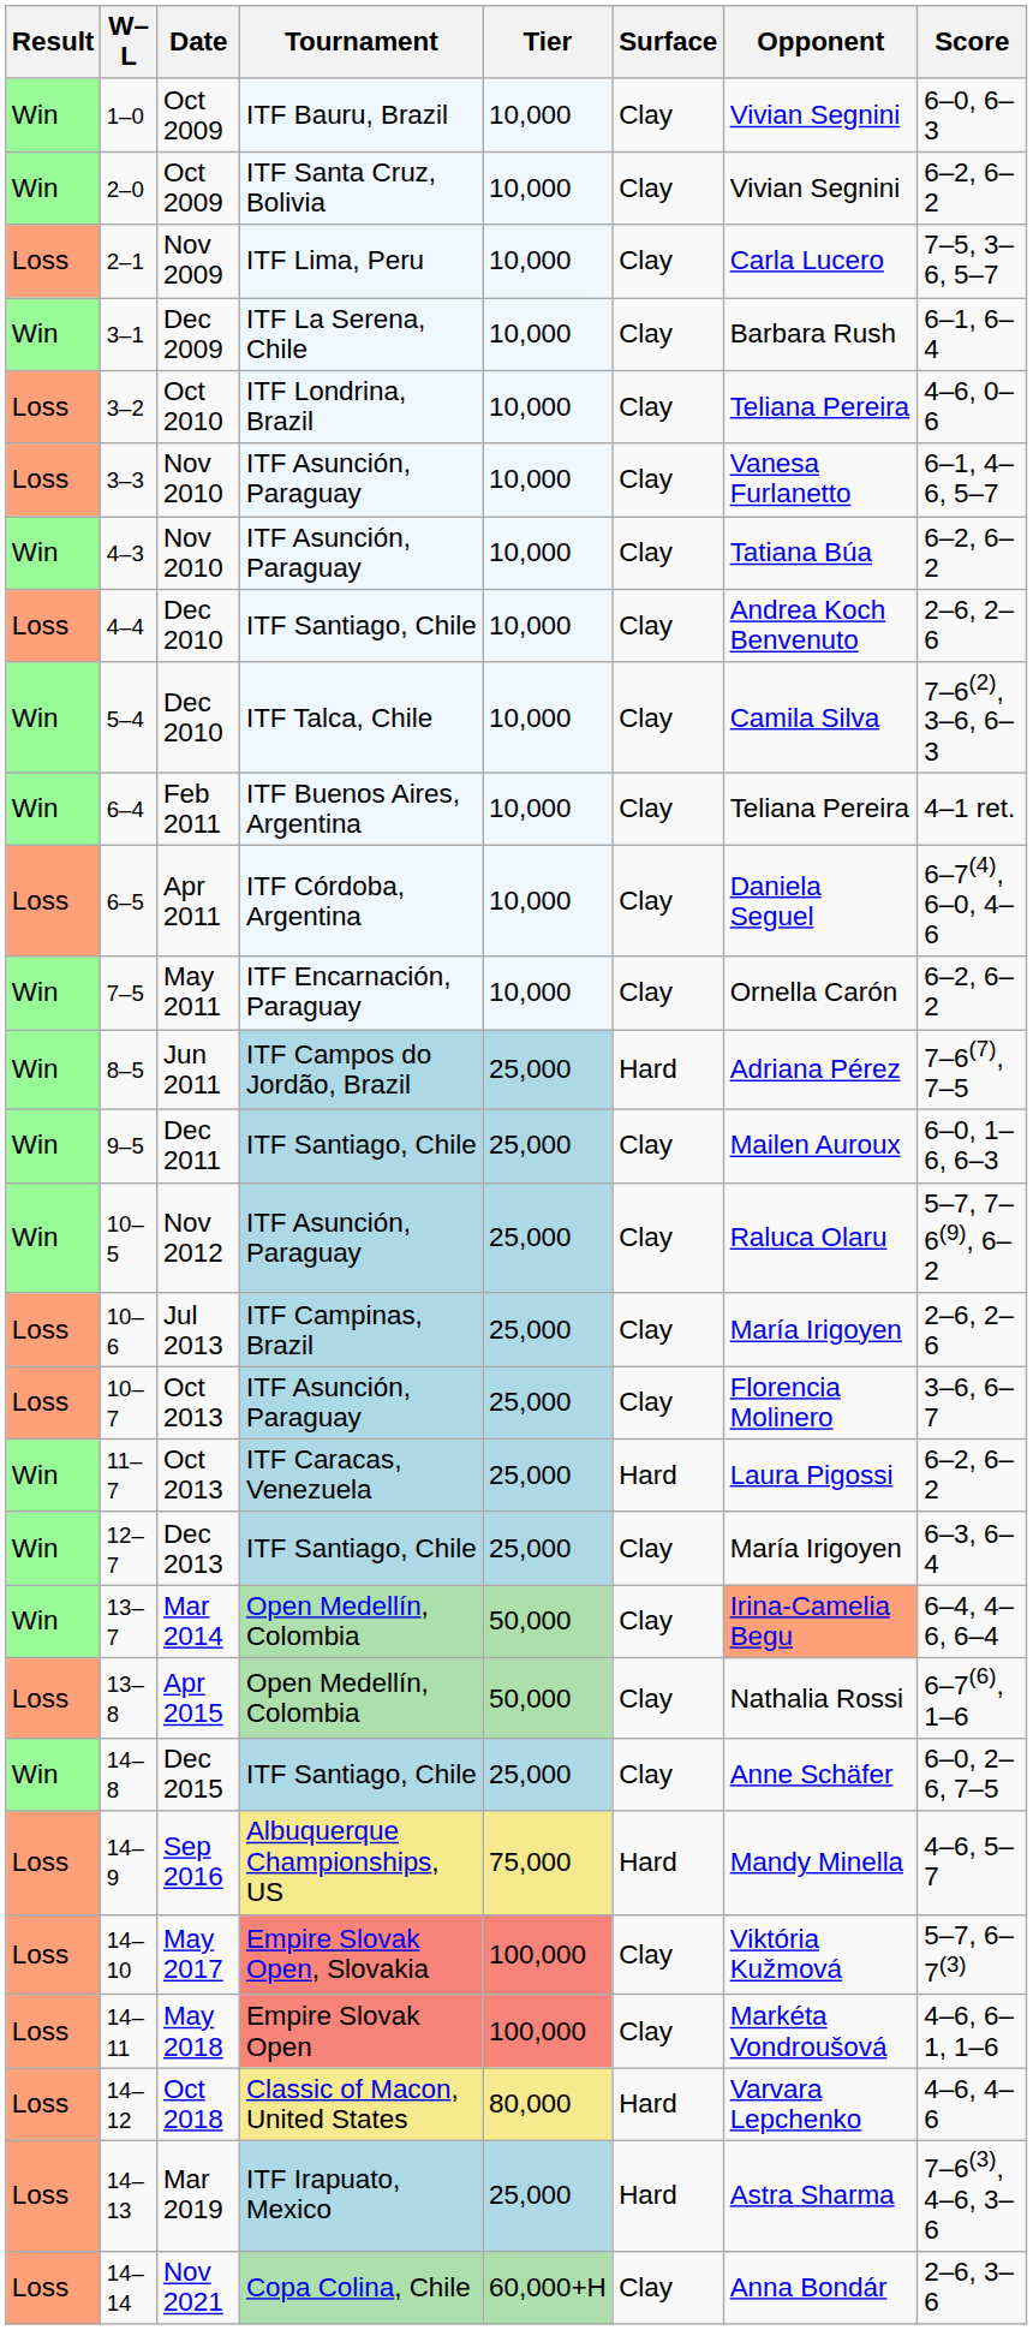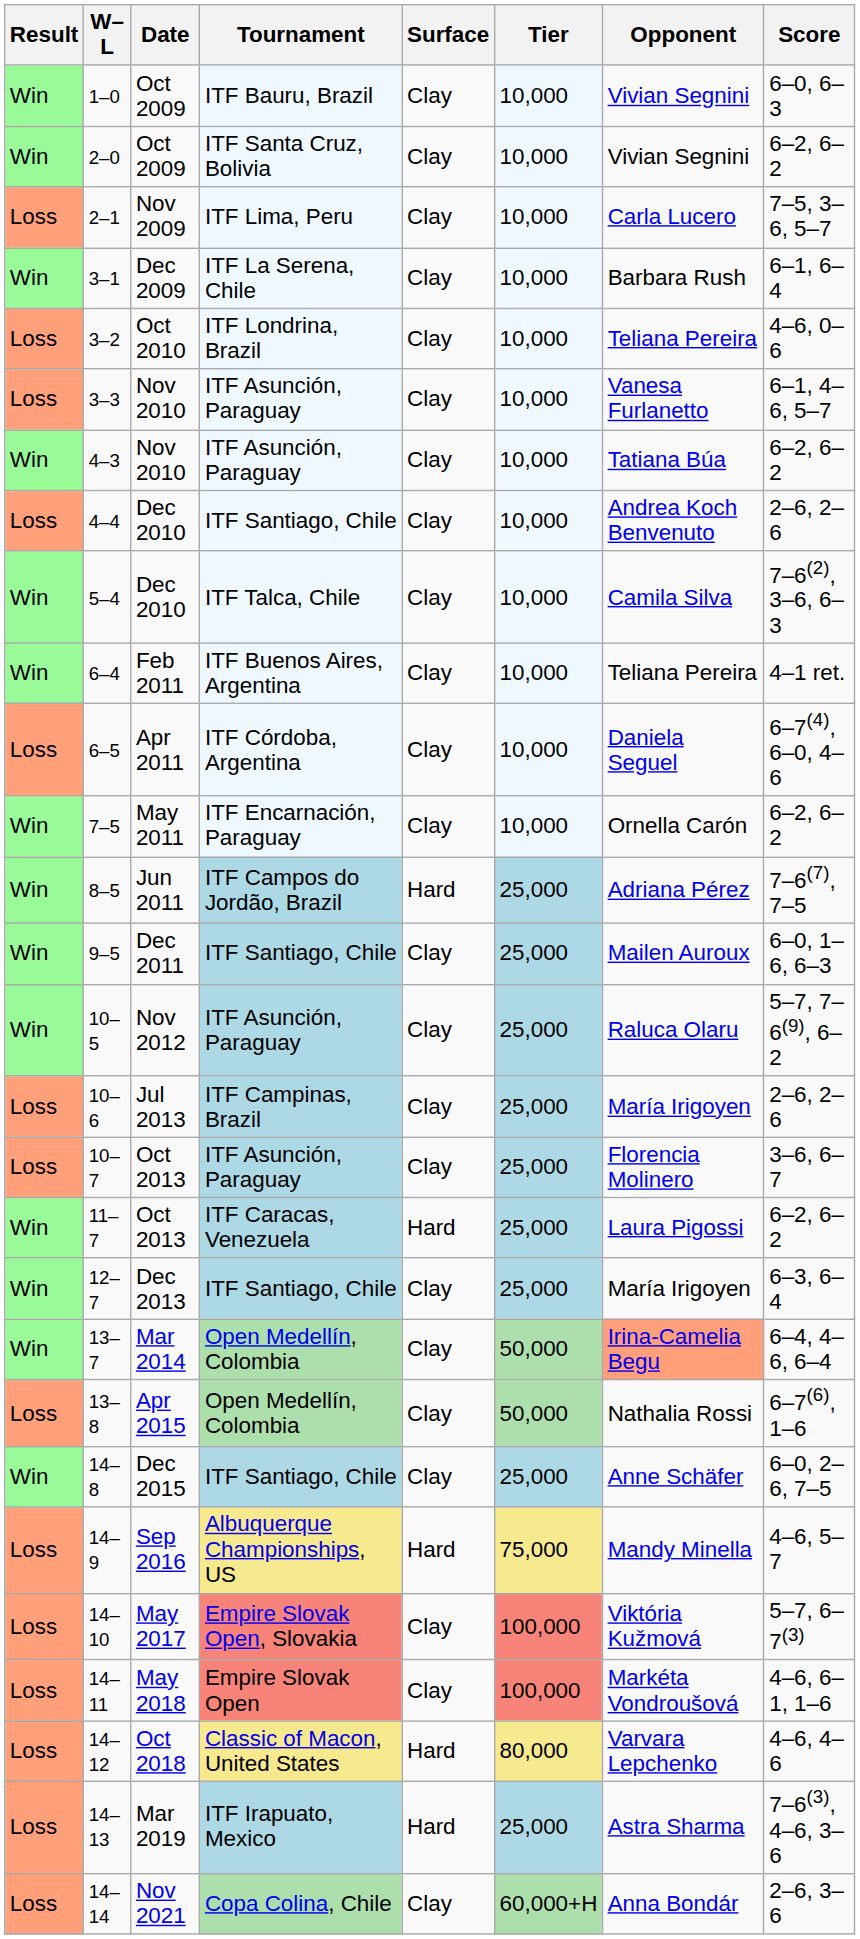 <table class="sortable wikitable">
 <tr>
 <th>Result</th>
 <th class="unsortable">W–L</th>
 <th>Date</th>
 <th>Tournament</th>
+<th>Surface</th>
 <th>Tier</th>
-<th>Surface</th>
 <th>Opponent</th>
 <th class="unsortable">Score</th>
 </tr>
 <tr>
 <td style="background:#98fb98;">Win</td>
 <td><small>1–0</small></td>
 <td>Oct 2009</td>
 <td style="background:#f0f8ff;">ITF Bauru, Brazil</td>
+<td>Clay</td>
 <td style="background:#f0f8ff;">10,000</td>
-<td>Clay</td>
 <td> <a href='#'>Vivian Segnini</a></td>
 <td>6–0, 6–3</td>
 </tr>
 <tr>
 <td style="background:#98fb98;">Win</td>
 <td><small>2–0</small></td>
 <td>Oct 2009</td>
 <td style="background:#f0f8ff;">ITF Santa Cruz, Bolivia</td>
+<td>Clay</td>
 <td style="background:#f0f8ff;">10,000</td>
-<td>Clay</td>
 <td> Vivian Segnini</td>
 <td>6–2, 6–2</td>
 </tr>
 <tr>
 <td style="background:#ffa07a;">Loss</td>
 <td><small>2–1</small></td>
 <td>Nov 2009</td>
 <td style="background:#f0f8ff;">ITF Lima, Peru</td>
+<td>Clay</td>
 <td style="background:#f0f8ff;">10,000</td>
-<td>Clay</td>
 <td> <a href='#'>Carla Lucero</a></td>
 <td>7–5, 3–6, 5–7</td>
 </tr>
 <tr>
 <td style="background:#98fb98;">Win</td>
 <td><small>3–1</small></td>
 <td>Dec 2009</td>
 <td style="background:#f0f8ff;">ITF La Serena, Chile</td>
+<td>Clay</td>
 <td style="background:#f0f8ff;">10,000</td>
-<td>Clay</td>
 <td> Barbara Rush</td>
 <td>6–1, 6–4</td>
 </tr>
 <tr>
 <td style="background:#ffa07a;">Loss</td>
 <td><small>3–2</small></td>
 <td>Oct 2010</td>
 <td style="background:#f0f8ff;">ITF Londrina, Brazil</td>
+<td>Clay</td>
 <td style="background:#f0f8ff;">10,000</td>
-<td>Clay</td>
 <td> <a href='#'>Teliana Pereira</a></td>
 <td>4–6, 0–6</td>
 </tr>
 <tr>
 <td style="background:#ffa07a;">Loss</td>
 <td><small>3–3</small></td>
 <td>Nov 2010</td>
 <td style="background:#f0f8ff;">ITF Asunción, Paraguay</td>
+<td>Clay</td>
 <td style="background:#f0f8ff;">10,000</td>
-<td>Clay</td>
 <td> <a href='#'>Vanesa Furlanetto</a></td>
 <td>6–1, 4–6, 5–7</td>
 </tr>
 <tr>
 <td style="background:#98fb98;">Win</td>
 <td><small>4–3</small></td>
 <td>Nov 2010</td>
 <td style="background:#f0f8ff;">ITF Asunción, Paraguay</td>
+<td>Clay</td>
 <td style="background:#f0f8ff;">10,000</td>
-<td>Clay</td>
 <td> <a href='#'>Tatiana Búa</a></td>
 <td>6–2, 6–2</td>
 </tr>
 <tr>
 <td style="background:#ffa07a;">Loss</td>
 <td><small>4–4</small></td>
 <td>Dec 2010</td>
 <td style="background:#f0f8ff;">ITF Santiago, Chile</td>
+<td>Clay</td>
 <td style="background:#f0f8ff;">10,000</td>
-<td>Clay</td>
 <td> <a href='#'>Andrea Koch Benvenuto</a></td>
 <td>2–6, 2–6</td>
 </tr>
 <tr>
 <td style="background:#98fb98;">Win</td>
 <td><small>5–4</small></td>
 <td>Dec 2010</td>
 <td style="background:#f0f8ff;">ITF Talca, Chile</td>
+<td>Clay</td>
 <td style="background:#f0f8ff;">10,000</td>
-<td>Clay</td>
 <td> <a href='#'>Camila Silva</a></td>
 <td>7–6<sup>(2)</sup>, 3–6, 6–3</td>
 </tr>
 <tr>
 <td style="background:#98fb98;">Win</td>
 <td><small>6–4</small></td>
 <td>Feb 2011</td>
 <td style="background:#f0f8ff;">ITF Buenos Aires, Argentina</td>
+<td>Clay</td>
 <td style="background:#f0f8ff;">10,000</td>
-<td>Clay</td>
 <td> Teliana Pereira</td>
 <td>4–1 ret.</td>
 </tr>
 <tr>
 <td style="background:#ffa07a;">Loss</td>
 <td><small>6–5</small></td>
 <td>Apr 2011</td>
 <td style="background:#f0f8ff;">ITF Córdoba, Argentina</td>
+<td>Clay</td>
 <td style="background:#f0f8ff;">10,000</td>
-<td>Clay</td>
 <td> <a href='#'>Daniela Seguel</a></td>
 <td>6–7<sup>(4)</sup>, 6–0, 4–6</td>
 </tr>
 <tr>
 <td style="background:#98fb98;">Win</td>
 <td><small>7–5</small></td>
 <td>May 2011</td>
 <td style="background:#f0f8ff;">ITF Encarnación, Paraguay</td>
+<td>Clay</td>
 <td style="background:#f0f8ff;">10,000</td>
-<td>Clay</td>
 <td> Ornella Carón</td>
 <td>6–2, 6–2</td>
 </tr>
 <tr>
 <td style="background:#98fb98;">Win</td>
 <td><small>8–5</small></td>
 <td>Jun 2011</td>
 <td style="background:lightblue;">ITF Campos do Jordão, Brazil</td>
+<td>Hard</td>
 <td style="background:lightblue;">25,000</td>
-<td>Hard</td>
 <td> <a href='#'>Adriana Pérez</a></td>
 <td>7–6<sup>(7)</sup>, 7–5</td>
 </tr>
 <tr>
 <td style="background:#98fb98;">Win</td>
 <td><small>9–5</small></td>
 <td>Dec 2011</td>
 <td style="background:lightblue;">ITF Santiago, Chile</td>
+<td>Clay</td>
 <td style="background:lightblue;">25,000</td>
-<td>Clay</td>
 <td> <a href='#'>Mailen Auroux</a></td>
 <td>6–0, 1–6, 6–3</td>
 </tr>
 <tr>
 <td style="background:#98fb98;">Win</td>
 <td><small>10–5</small></td>
 <td>Nov 2012</td>
 <td style="background:lightblue;">ITF Asunción, Paraguay</td>
+<td>Clay</td>
 <td style="background:lightblue;">25,000</td>
-<td>Clay</td>
 <td> <a href='#'>Raluca Olaru</a></td>
 <td>5–7, 7–6<sup>(9)</sup>, 6–2</td>
 </tr>
 <tr>
 <td style="background:#ffa07a;">Loss</td>
 <td><small>10–6</small></td>
 <td>Jul 2013</td>
 <td style="background:lightblue;">ITF Campinas, Brazil</td>
+<td>Clay</td>
 <td style="background:lightblue;">25,000</td>
-<td>Clay</td>
 <td> <a href='#'>María Irigoyen</a></td>
 <td>2–6, 2–6</td>
 </tr>
 <tr>
 <td style="background:#ffa07a;">Loss</td>
 <td><small>10–7</small></td>
 <td>Oct 2013</td>
 <td style="background:lightblue;">ITF Asunción, Paraguay</td>
+<td>Clay</td>
 <td style="background:lightblue;">25,000</td>
-<td>Clay</td>
 <td> <a href='#'>Florencia Molinero</a></td>
 <td>3–6, 6–7</td>
 </tr>
 <tr>
 <td style="background:#98fb98;">Win</td>
 <td><small>11–7</small></td>
 <td>Oct 2013</td>
 <td style="background:lightblue;">ITF Caracas, Venezuela</td>
+<td>Hard</td>
 <td style="background:lightblue;">25,000</td>
-<td>Hard</td>
 <td> <a href='#'>Laura Pigossi</a></td>
 <td>6–2, 6–2</td>
 </tr>
 <tr>
 <td style="background:#98fb98;">Win</td>
 <td><small>12–7</small></td>
 <td>Dec 2013</td>
 <td style="background:lightblue;">ITF Santiago, Chile</td>
+<td>Clay</td>
 <td style="background:lightblue;">25,000</td>
-<td>Clay</td>
 <td> María Irigoyen</td>
 <td>6–3, 6–4</td>
 </tr>
 <tr>
 <td style="background:#98fb98;">Win</td>
 <td><small>13–7</small></td>
 <td><a href='#'>Mar 2014</a></td>
 <td style="background:#addfad;"><a href='#'>Open Medellín</a>, Colombia</td>
+<td>Clay</td>
 <td style="background:#addfad;">50,000</td>
-<td>Clay</td>
 <td style="background: lightsalmon;"> <a href='#'>Irina-Camelia Begu</a></td>
 <td>6–4, 4–6, 6–4</td>
 </tr>
 <tr>
 <td style="background:#ffa07a;">Loss</td>
 <td><small>13–8</small></td>
 <td><a href='#'>Apr 2015</a></td>
 <td style="background:#addfad;">Open Medellín, Colombia</td>
+<td>Clay</td>
 <td style="background:#addfad;">50,000</td>
-<td>Clay</td>
 <td> Nathalia Rossi</td>
 <td>6–7<sup>(6)</sup>, 1–6</td>
 </tr>
 <tr>
 <td style="background:#98fb98;">Win</td>
 <td><small>14–8</small></td>
 <td>Dec 2015</td>
 <td style="background:lightblue;">ITF Santiago, Chile</td>
+<td>Clay</td>
 <td style="background:lightblue;">25,000</td>
-<td>Clay</td>
 <td> <a href='#'>Anne Schäfer</a></td>
 <td>6–0, 2–6, 7–5</td>
 </tr>
 <tr>
 <td style="background:#ffa07a;">Loss</td>
 <td><small>14–9</small></td>
 <td><a href='#'>Sep 2016</a></td>
 <td style="background:#f7e98e;"><a href='#'>Albuquerque Championships</a>, US</td>
+<td>Hard</td>
 <td style="background:#f7e98e;">75,000</td>
-<td>Hard</td>
 <td> <a href='#'>Mandy Minella</a></td>
 <td>4–6, 5–7</td>
 </tr>
 <tr>
 <td style="background:#ffa07a;">Loss</td>
 <td><small>14–10</small></td>
 <td><a href='#'>May 2017</a></td>
 <td style="background:#f88379;"><a href='#'>Empire Slovak Open</a>, Slovakia</td>
+<td>Clay</td>
 <td style="background:#f88379;">100,000</td>
-<td>Clay</td>
 <td> <a href='#'>Viktória Kužmová</a></td>
 <td>5–7, 6–7<sup>(3)</sup></td>
 </tr>
 <tr>
 <td style="background:#ffa07a;">Loss</td>
 <td><small>14–11</small></td>
 <td><a href='#'>May 2018</a></td>
 <td style="background:#f88379;">Empire Slovak Open</td>
+<td>Clay</td>
 <td style="background:#f88379;">100,000</td>
-<td>Clay</td>
 <td> <a href='#'>Markéta Vondroušová</a></td>
 <td>4–6, 6–1, 1–6</td>
 </tr>
 <tr>
 <td style="background:#ffa07a;">Loss</td>
 <td><small>14–12</small></td>
 <td><a href='#'>Oct 2018</a></td>
 <td style="background:#f7e98e;"><a href='#'>Classic of Macon</a>, United States</td>
+<td>Hard</td>
 <td style="background:#f7e98e;">80,000</td>
-<td>Hard</td>
 <td> <a href='#'>Varvara Lepchenko</a></td>
 <td>4–6, 4–6</td>
 </tr>
 <tr>
 <td style="background:#ffa07a;">Loss</td>
 <td><small>14–13</small></td>
 <td>Mar 2019</td>
 <td style="background:lightblue;">ITF Irapuato, Mexico</td>
+<td>Hard</td>
 <td style="background:lightblue;">25,000</td>
-<td>Hard</td>
 <td> <a href='#'>Astra Sharma</a></td>
 <td>7–6<sup>(3)</sup>, 4–6, 3–6</td>
 </tr>
 <tr>
 <td style="background:#ffa07a;">Loss</td>
 <td><small>14–14</small></td>
 <td><a href='#'>Nov 2021</a></td>
 <td style="background:#addfad;"><a href='#'>Copa Colina</a>, Chile</td>
+<td>Clay</td>
 <td style="background:#addfad;">60,000+H</td>
-<td>Clay</td>
 <td> <a href='#'>Anna Bondár</a></td>
 <td>2–6, 3–6</td>
 </tr>
 </table>
